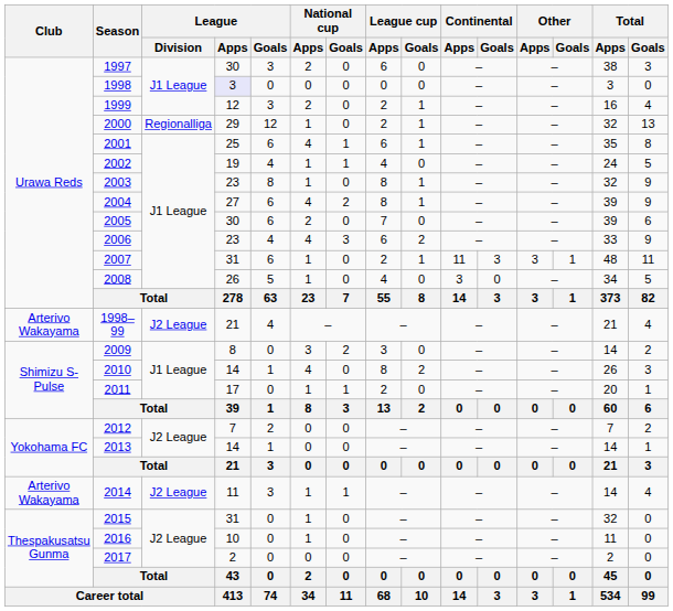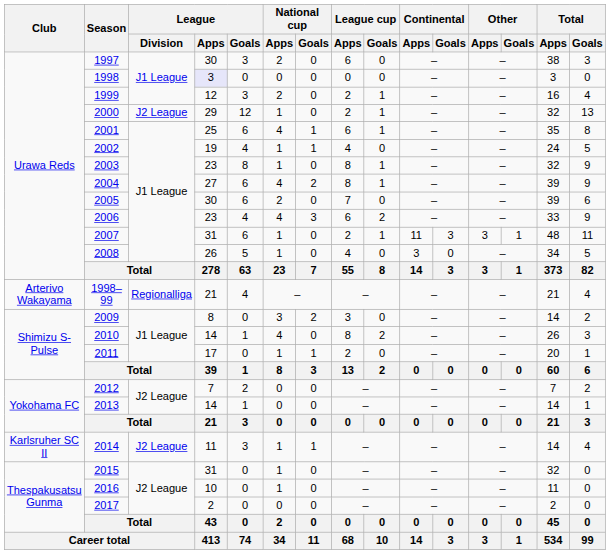 <table class="wikitable" style="text-align:center">
 <tr>
 <th rowspan="2">Club</th>
 <th rowspan="2">Season</th>
 <th colspan="3">League</th>
 <th colspan="2">National cup</th>
 <th colspan="2">League cup</th>
 <th colspan="2">Continental</th>
 <th colspan="2">Other</th>
 <th colspan="2">Total</th>
 </tr>
 <tr>
 <th>Division</th>
 <th>Apps</th>
 <th>Goals</th>
 <th>Apps</th>
 <th>Goals</th>
 <th>Apps</th>
 <th>Goals</th>
 <th>Apps</th>
 <th>Goals</th>
 <th>Apps</th>
 <th>Goals</th>
 <th>Apps</th>
 <th>Goals</th>
 </tr>
 <tr>
 <td rowspan="13"><a href='#'>Urawa Reds</a></td>
 <td><a href='#'>1997</a></td>
 <td rowspan="3"><a href='#'>J1 League</a></td>
 <td>30</td>
 <td>3</td>
 <td>2</td>
 <td>0</td>
 <td>6</td>
 <td>0</td>
 <td colspan="2">–</td>
 <td colspan="2">–</td>
 <td>38</td>
 <td>3</td>
 </tr>
 <tr>
 <td><a href='#'>1998</a></td>
 <td style="background: lavender;">3</td>
 <td>0</td>
 <td>0</td>
 <td>0</td>
 <td>0</td>
 <td>0</td>
 <td colspan="2">–</td>
 <td colspan="2">–</td>
 <td>3</td>
 <td>0</td>
 </tr>
 <tr>
 <td><a href='#'>1999</a></td>
 <td>12</td>
 <td>3</td>
 <td>2</td>
 <td>0</td>
 <td>2</td>
 <td>1</td>
 <td colspan="2">–</td>
 <td colspan="2">–</td>
 <td>16</td>
 <td>4</td>
 </tr>
 <tr>
 <td><a href='#'>2000</a></td>
-<td><a href='#'>Regionalliga</a></td>
+<td><a href='#'>J2 League</a></td>
 <td>29</td>
 <td>12</td>
 <td>1</td>
 <td>0</td>
 <td>2</td>
 <td>1</td>
 <td colspan="2">–</td>
 <td colspan="2">–</td>
 <td>32</td>
 <td>13</td>
 </tr>
 <tr>
 <td><a href='#'>2001</a></td>
 <td rowspan="8">J1 League</td>
 <td>25</td>
 <td>6</td>
 <td>4</td>
 <td>1</td>
 <td>6</td>
 <td>1</td>
 <td colspan="2">–</td>
 <td colspan="2">–</td>
 <td>35</td>
 <td>8</td>
 </tr>
 <tr>
 <td><a href='#'>2002</a></td>
 <td>19</td>
 <td>4</td>
 <td>1</td>
 <td>1</td>
 <td>4</td>
 <td>0</td>
 <td colspan="2">–</td>
 <td colspan="2">–</td>
 <td>24</td>
 <td>5</td>
 </tr>
 <tr>
 <td><a href='#'>2003</a></td>
 <td>23</td>
 <td>8</td>
 <td>1</td>
 <td>0</td>
 <td>8</td>
 <td>1</td>
 <td colspan="2">–</td>
 <td colspan="2">–</td>
 <td>32</td>
 <td>9</td>
 </tr>
 <tr>
 <td><a href='#'>2004</a></td>
 <td>27</td>
 <td>6</td>
 <td>4</td>
 <td>2</td>
 <td>8</td>
 <td>1</td>
 <td colspan="2">–</td>
 <td colspan="2">–</td>
 <td>39</td>
 <td>9</td>
 </tr>
 <tr>
 <td><a href='#'>2005</a></td>
 <td>30</td>
 <td>6</td>
 <td>2</td>
 <td>0</td>
 <td>7</td>
 <td>0</td>
 <td colspan="2">–</td>
 <td colspan="2">–</td>
 <td>39</td>
 <td>6</td>
 </tr>
 <tr>
 <td><a href='#'>2006</a></td>
 <td>23</td>
 <td>4</td>
 <td>4</td>
 <td>3</td>
 <td>6</td>
 <td>2</td>
 <td colspan="2">–</td>
 <td colspan="2">–</td>
 <td>33</td>
 <td>9</td>
 </tr>
 <tr>
 <td><a href='#'>2007</a></td>
 <td>31</td>
 <td>6</td>
 <td>1</td>
 <td>0</td>
 <td>2</td>
 <td>1</td>
 <td>11</td>
 <td>3</td>
 <td>3</td>
 <td>1</td>
 <td>48</td>
 <td>11</td>
 </tr>
 <tr>
 <td><a href='#'>2008</a></td>
 <td>26</td>
 <td>5</td>
 <td>1</td>
 <td>0</td>
 <td>4</td>
 <td>0</td>
 <td>3</td>
 <td>0</td>
 <td colspan="2">–</td>
 <td>34</td>
 <td>5</td>
 </tr>
 <tr>
 <th colspan="2">Total</th>
 <th>278</th>
 <th>63</th>
 <th>23</th>
 <th>7</th>
 <th>55</th>
 <th>8</th>
 <th>14</th>
 <th>3</th>
 <th>3</th>
 <th>1</th>
 <th>373</th>
 <th>82</th>
 </tr>
 <tr>
 <td><a href='#'>Arterivo Wakayama</a></td>
 <td><a href='#'>1998–99</a></td>
-<td><a href='#'>J2 League</a></td>
+<td><a href='#'>Regionalliga</a></td>
 <td>21</td>
 <td>4</td>
 <td colspan="2">–</td>
 <td colspan="2">–</td>
 <td colspan="2">–</td>
 <td colspan="2">–</td>
 <td>21</td>
 <td>4</td>
 </tr>
 <tr>
 <td rowspan="4"><a href='#'>Shimizu S-Pulse</a></td>
 <td><a href='#'>2009</a></td>
 <td rowspan="3">J1 League</td>
 <td>8</td>
 <td>0</td>
 <td>3</td>
 <td>2</td>
 <td>3</td>
 <td>0</td>
 <td colspan="2">–</td>
 <td colspan="2">–</td>
 <td>14</td>
 <td>2</td>
 </tr>
 <tr>
 <td><a href='#'>2010</a></td>
 <td>14</td>
 <td>1</td>
 <td>4</td>
 <td>0</td>
 <td>8</td>
 <td>2</td>
 <td colspan="2">–</td>
 <td colspan="2">–</td>
 <td>26</td>
 <td>3</td>
 </tr>
 <tr>
 <td><a href='#'>2011</a></td>
 <td>17</td>
 <td>0</td>
 <td>1</td>
 <td>1</td>
 <td>2</td>
 <td>0</td>
 <td colspan="2">–</td>
 <td colspan="2">–</td>
 <td>20</td>
 <td>1</td>
 </tr>
 <tr>
 <th colspan="2">Total</th>
 <th>39</th>
 <th>1</th>
 <th>8</th>
 <th>3</th>
 <th>13</th>
 <th>2</th>
 <th>0</th>
 <th>0</th>
 <th>0</th>
 <th>0</th>
 <th>60</th>
 <th>6</th>
 </tr>
 <tr>
 <td rowspan="3"><a href='#'>Yokohama FC</a></td>
 <td><a href='#'>2012</a></td>
 <td rowspan="2">J2 League</td>
 <td>7</td>
 <td>2</td>
 <td>0</td>
 <td>0</td>
 <td colspan="2">–</td>
 <td colspan="2">–</td>
 <td colspan="2">–</td>
 <td>7</td>
 <td>2</td>
 </tr>
 <tr>
 <td><a href='#'>2013</a></td>
 <td>14</td>
 <td>1</td>
 <td>0</td>
 <td>0</td>
 <td colspan="2">–</td>
 <td colspan="2">–</td>
 <td colspan="2">–</td>
 <td>14</td>
 <td>1</td>
 </tr>
 <tr>
 <th colspan="2">Total</th>
 <th>21</th>
 <th>3</th>
 <th>0</th>
 <th>0</th>
 <th>0</th>
 <th>0</th>
 <th>0</th>
 <th>0</th>
 <th>0</th>
 <th>0</th>
 <th>21</th>
 <th>3</th>
 </tr>
 <tr>
-<td><a href='#'>Arterivo Wakayama</a></td>
+<td><a href='#'>Karlsruher SC II</a></td>
 <td><a href='#'>2014</a></td>
 <td><a href='#'>J2 League</a></td>
 <td>11</td>
 <td>3</td>
 <td>1</td>
 <td>1</td>
 <td colspan="2">–</td>
 <td colspan="2">–</td>
 <td colspan="2">–</td>
 <td>14</td>
 <td>4</td>
 </tr>
 <tr>
 <td rowspan="4"><a href='#'>Thespakusatsu Gunma</a></td>
 <td><a href='#'>2015</a></td>
 <td rowspan="3">J2 League</td>
 <td>31</td>
 <td>0</td>
 <td>1</td>
 <td>0</td>
 <td colspan="2">–</td>
 <td colspan="2">–</td>
 <td colspan="2">–</td>
 <td>32</td>
 <td>0</td>
 </tr>
 <tr>
 <td><a href='#'>2016</a></td>
 <td>10</td>
 <td>0</td>
 <td>1</td>
 <td>0</td>
 <td colspan="2">–</td>
 <td colspan="2">–</td>
 <td colspan="2">–</td>
 <td>11</td>
 <td>0</td>
 </tr>
 <tr>
 <td><a href='#'>2017</a></td>
 <td>2</td>
 <td>0</td>
 <td>0</td>
 <td>0</td>
 <td colspan="2">–</td>
 <td colspan="2">–</td>
 <td colspan="2">–</td>
 <td>2</td>
 <td>0</td>
 </tr>
 <tr>
 <th colspan="2">Total</th>
 <th>43</th>
 <th>0</th>
 <th>2</th>
 <th>0</th>
 <th>0</th>
 <th>0</th>
 <th>0</th>
 <th>0</th>
 <th>0</th>
 <th>0</th>
 <th>45</th>
 <th>0</th>
 </tr>
 <tr>
 <th colspan="3">Career total</th>
 <th>413</th>
 <th>74</th>
 <th>34</th>
 <th>11</th>
 <th>68</th>
 <th>10</th>
 <th>14</th>
 <th>3</th>
 <th>3</th>
 <th>1</th>
 <th>534</th>
 <th>99</th>
 </tr>
 </table>
